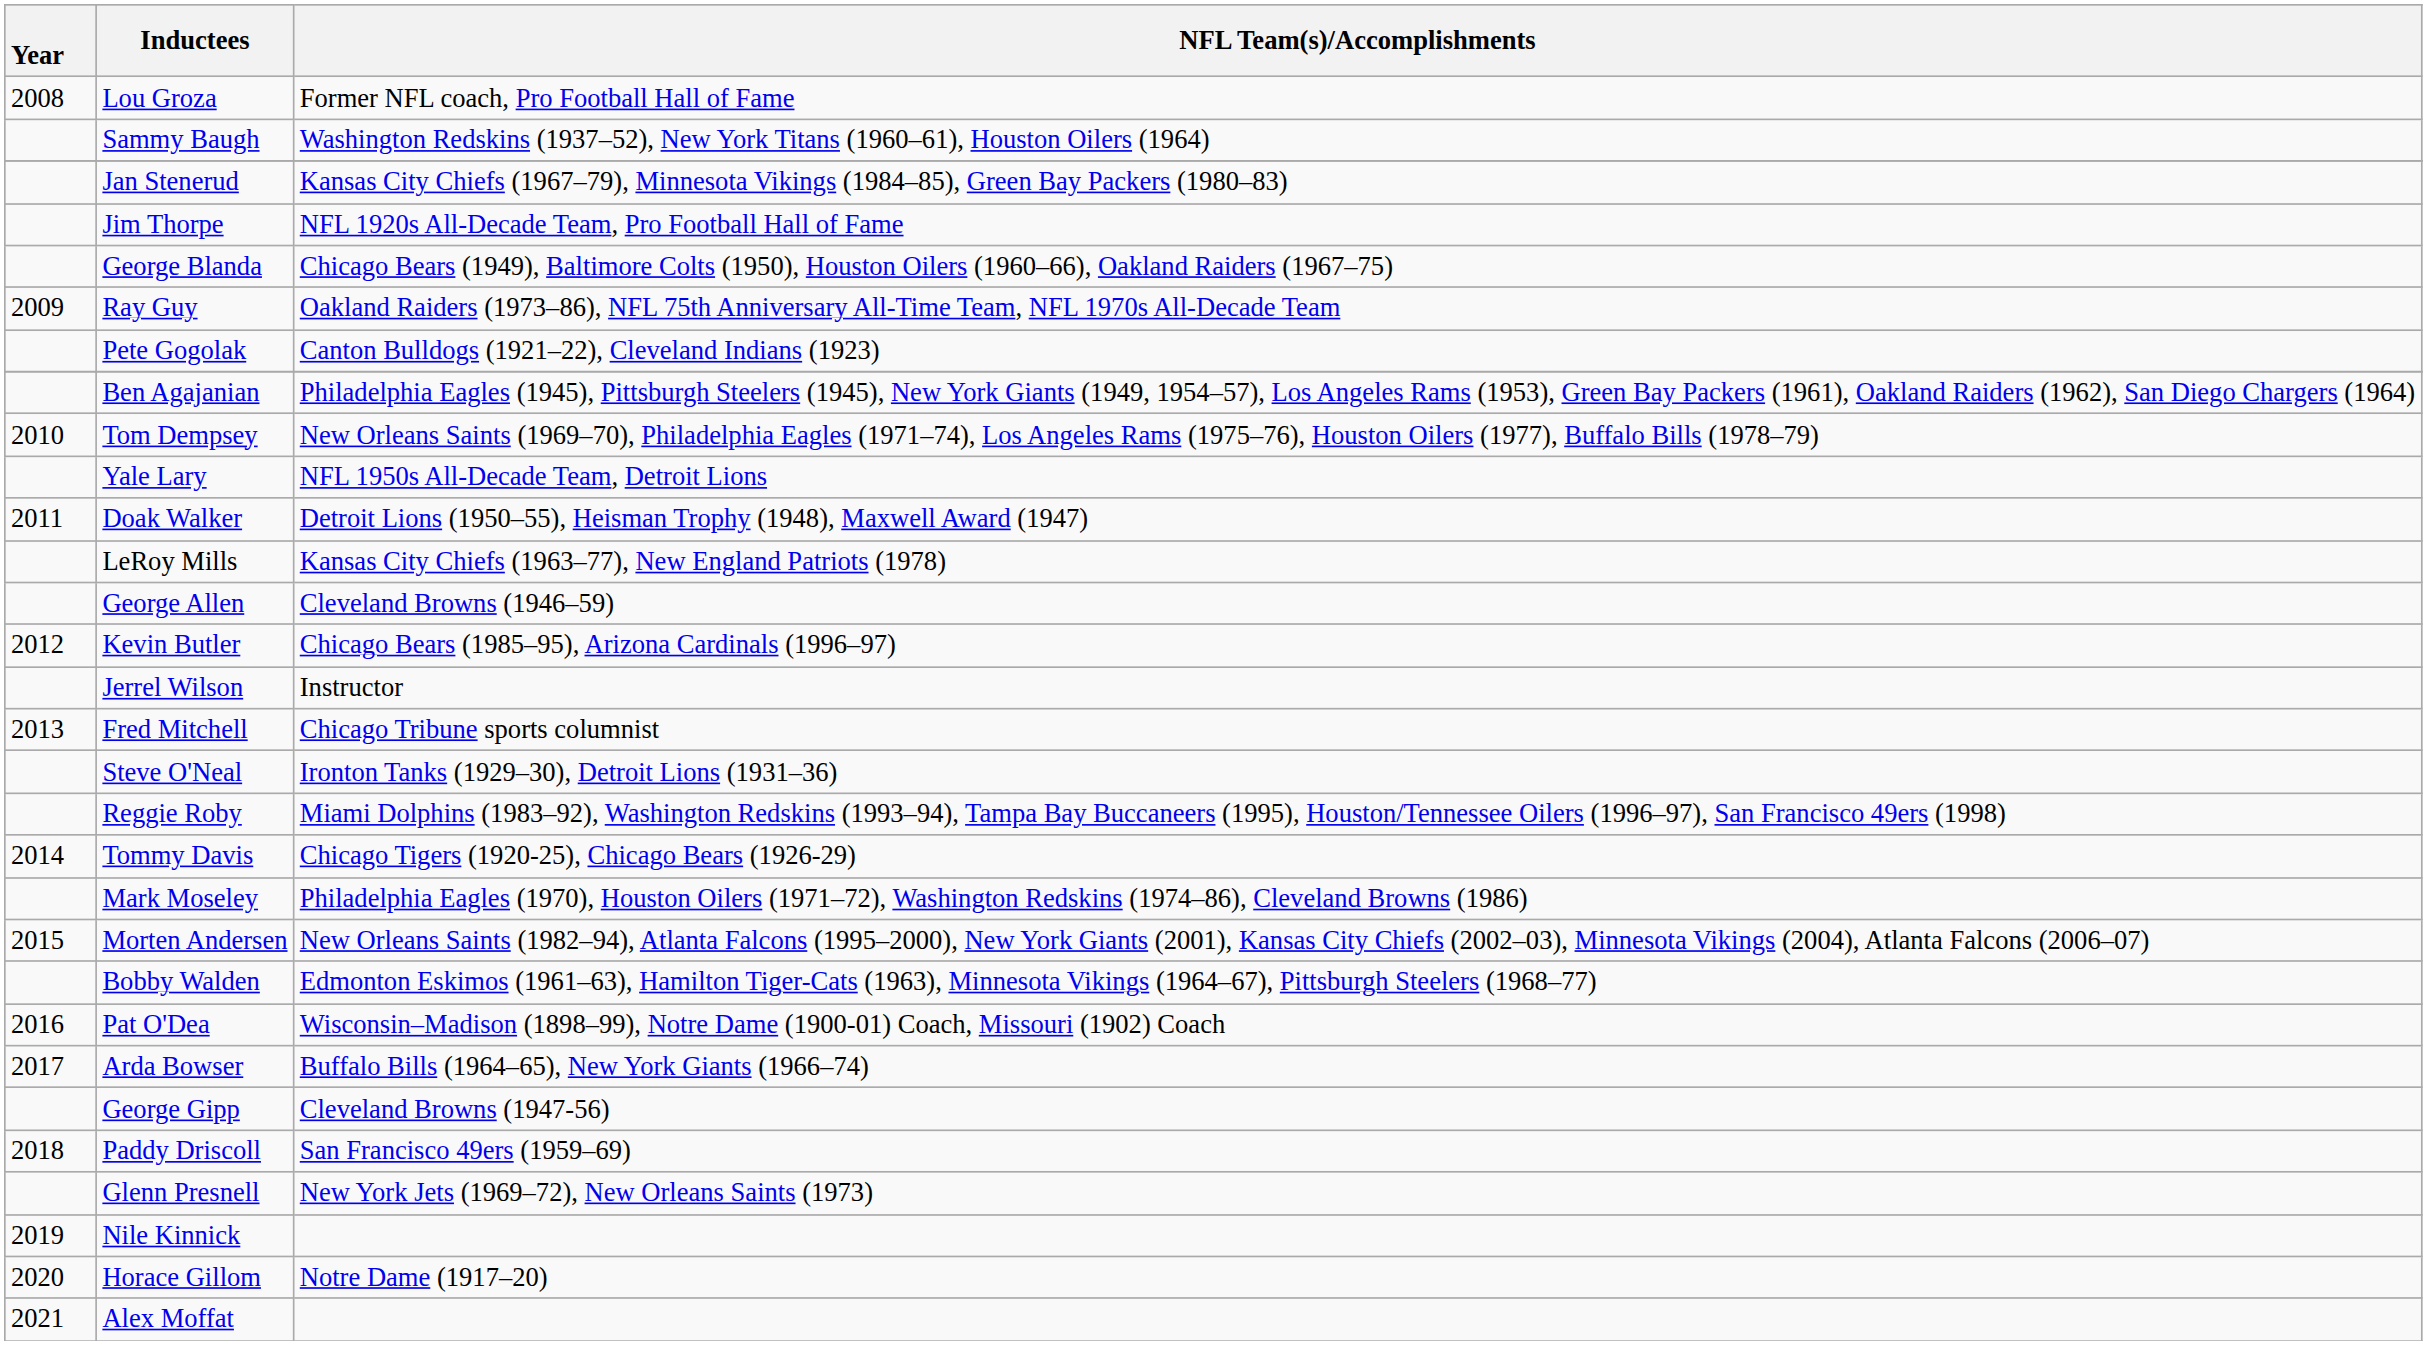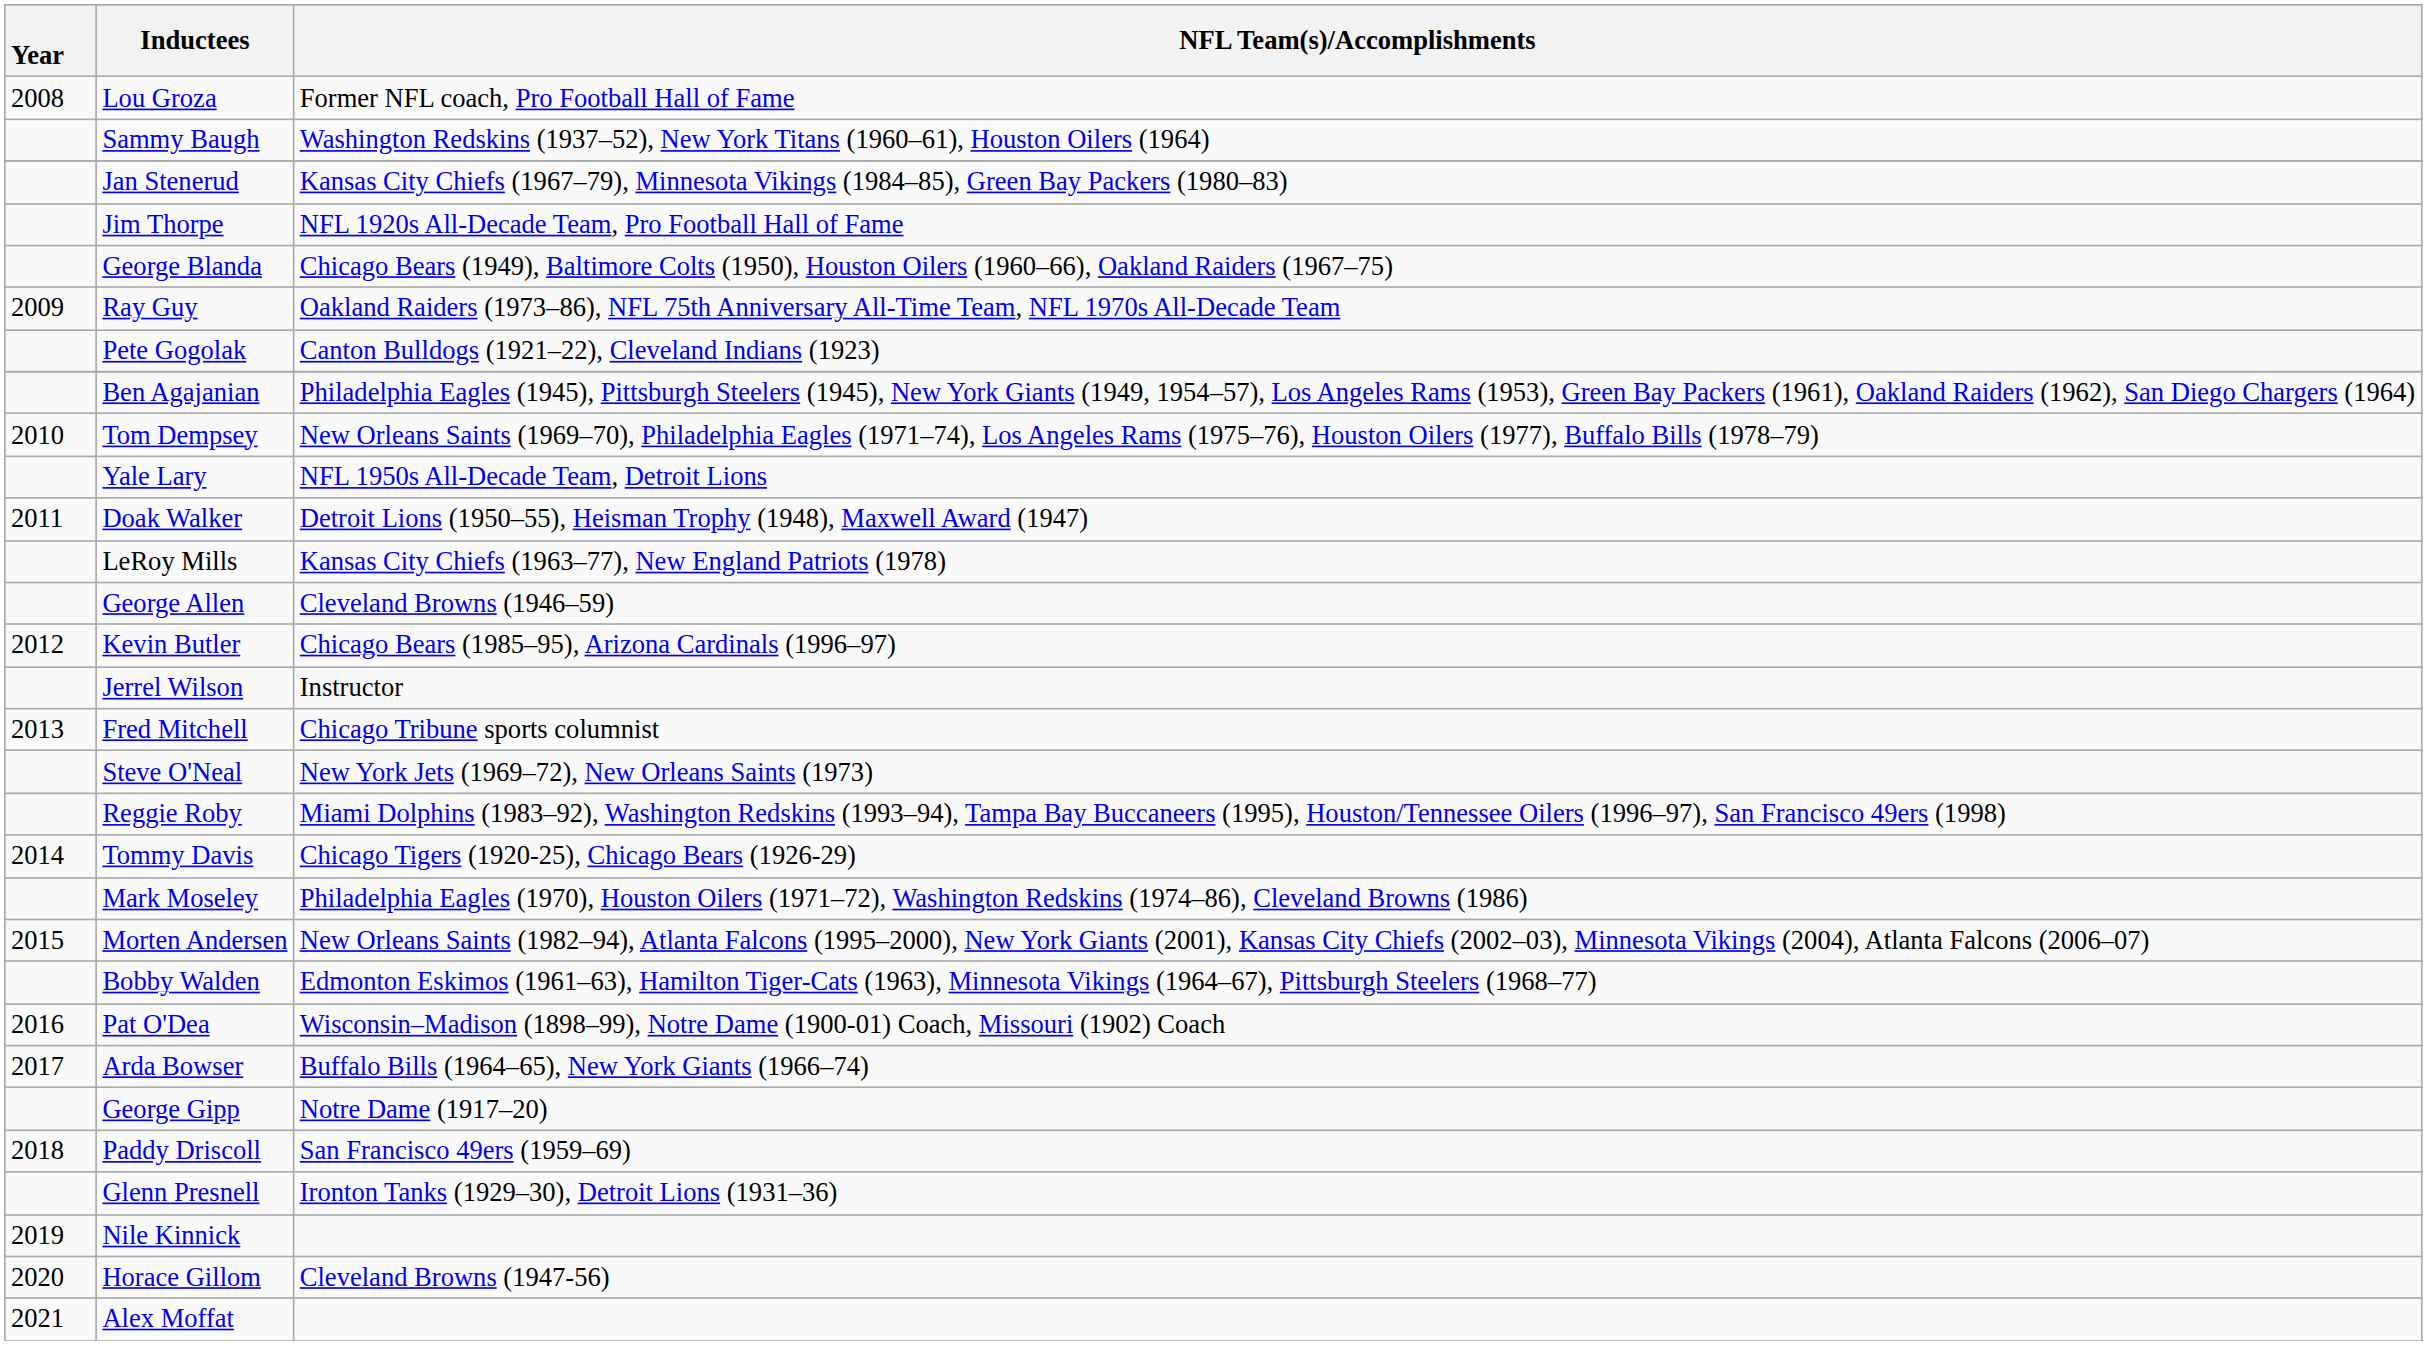 <table class="wikitable">
 <tr>
 <th bgcolor="#e5e5e5"><br> Year    </th>
 <th bgcolor="#e5e5e5">Inductees</th>
 <th>NFL Team(s)/Accomplishments</th>
 </tr>
 <tr>
 <td>2008</td>
 <td><a href='#'>Lou Groza</a></td>
 <td>Former NFL coach, <a href='#'>Pro Football Hall of Fame</a></td>
 </tr>
 <tr>
 <td></td>
 <td><a href='#'>Sammy Baugh</a></td>
 <td><a href='#'>Washington Redskins</a> (1937–52), <a href='#'>New York Titans</a> (1960–61), <a href='#'>Houston Oilers</a> (1964)</td>
 </tr>
 <tr>
 </tr>
 <tr>
 <td></td>
 <td><a href='#'>Jan Stenerud</a></td>
 <td><a href='#'>Kansas City Chiefs</a> (1967–79), <a href='#'>Minnesota Vikings</a> (1984–85), <a href='#'>Green Bay Packers</a> (1980–83)</td>
 </tr>
 <tr>
 <td></td>
 <td><a href='#'>Jim Thorpe</a></td>
 <td><a href='#'>NFL 1920s All-Decade Team</a>, <a href='#'>Pro Football Hall of Fame</a></td>
 </tr>
 <tr>
 <td></td>
 <td><a href='#'>George Blanda</a></td>
 <td><a href='#'>Chicago Bears</a> (1949), <a href='#'>Baltimore Colts</a> (1950), <a href='#'>Houston Oilers</a> (1960–66), <a href='#'>Oakland Raiders</a> (1967–75)</td>
 </tr>
 <tr>
 <td>2009</td>
 <td><a href='#'>Ray Guy</a></td>
 <td><a href='#'>Oakland Raiders</a> (1973–86), <a href='#'>NFL 75th Anniversary All-Time Team</a>, <a href='#'>NFL 1970s All-Decade Team</a></td>
 </tr>
 <tr>
 <td></td>
 <td><a href='#'>Pete Gogolak</a></td>
 <td><a href='#'>Canton Bulldogs</a> (1921–22), <a href='#'>Cleveland Indians</a> (1923)</td>
 </tr>
 <tr>
 </tr>
 <tr>
 <td></td>
 <td><a href='#'>Ben Agajanian</a></td>
 <td><a href='#'>Philadelphia Eagles</a> (1945), <a href='#'>Pittsburgh Steelers</a> (1945), <a href='#'>New York Giants</a> (1949, 1954–57), <a href='#'>Los Angeles Rams</a> (1953), <a href='#'>Green Bay Packers</a> (1961), <a href='#'>Oakland Raiders</a> (1962), <a href='#'>San Diego Chargers</a> (1964)</td>
 </tr>
 <tr>
 <td>2010</td>
 <td><a href='#'>Tom Dempsey</a></td>
 <td><a href='#'>New Orleans Saints</a> (1969–70), <a href='#'>Philadelphia Eagles</a> (1971–74), <a href='#'>Los Angeles Rams</a> (1975–76), <a href='#'>Houston Oilers</a> (1977), <a href='#'>Buffalo Bills</a> (1978–79)</td>
 </tr>
 <tr>
 <td></td>
 <td><a href='#'>Yale Lary</a></td>
 <td><a href='#'>NFL 1950s All-Decade Team</a>, <a href='#'>Detroit Lions</a></td>
 </tr>
 <tr>
 <td>2011</td>
 <td><a href='#'>Doak Walker</a></td>
 <td><a href='#'>Detroit Lions</a> (1950–55), <a href='#'>Heisman Trophy</a> (1948), <a href='#'>Maxwell Award</a> (1947)</td>
 </tr>
 <tr>
 <td></td>
 <td>LeRoy Mills</td>
 <td><a href='#'>Kansas City Chiefs</a> (1963–77), <a href='#'>New England Patriots</a> (1978)</td>
 </tr>
 <tr>
 <td></td>
 <td><a href='#'>George Allen</a></td>
 <td><a href='#'>Cleveland Browns</a> (1946–59)</td>
 </tr>
 <tr>
 <td>2012</td>
 <td><a href='#'>Kevin Butler</a></td>
 <td><a href='#'>Chicago Bears</a> (1985–95), <a href='#'>Arizona Cardinals</a> (1996–97)</td>
 </tr>
 <tr>
 <td></td>
 <td><a href='#'>Jerrel Wilson</a></td>
 <td>Instructor</td>
 </tr>
 <tr>
 <td>2013</td>
 <td><a href='#'>Fred Mitchell</a></td>
 <td><a href='#'>Chicago Tribune</a> sports columnist</td>
 </tr>
 <tr>
 <td></td>
 <td><a href='#'>Steve O'Neal</a></td>
-<td><a href='#'>Ironton Tanks</a> (1929–30), <a href='#'>Detroit Lions</a> (1931–36)</td>
+<td><a href='#'>New York Jets</a> (1969–72), <a href='#'>New Orleans Saints</a> (1973)</td>
 </tr>
 <tr>
 <td></td>
 <td><a href='#'>Reggie Roby</a></td>
 <td><a href='#'>Miami Dolphins</a> (1983–92), <a href='#'>Washington Redskins</a> (1993–94), <a href='#'>Tampa Bay Buccaneers</a> (1995), <a href='#'>Houston/Tennessee Oilers</a> (1996–97), <a href='#'>San Francisco 49ers</a> (1998)</td>
 </tr>
 <tr>
 <td>2014</td>
 <td><a href='#'>Tommy Davis</a></td>
 <td><a href='#'>Chicago Tigers</a> (1920-25), <a href='#'>Chicago Bears</a> (1926-29)</td>
 </tr>
 <tr>
 <td></td>
 <td><a href='#'>Mark Moseley</a></td>
 <td><a href='#'>Philadelphia Eagles</a> (1970), <a href='#'>Houston Oilers</a> (1971–72), <a href='#'>Washington Redskins</a> (1974–86), <a href='#'>Cleveland Browns</a> (1986)</td>
 </tr>
 <tr>
 <td>2015</td>
 <td><a href='#'>Morten Andersen</a></td>
 <td><a href='#'>New Orleans Saints</a> (1982–94), <a href='#'>Atlanta Falcons</a> (1995–2000), <a href='#'>New York Giants</a> (2001), <a href='#'>Kansas City Chiefs</a> (2002–03), <a href='#'>Minnesota Vikings</a> (2004), Atlanta Falcons (2006–07)</td>
 </tr>
 <tr>
 <td></td>
 <td><a href='#'>Bobby Walden</a></td>
 <td><a href='#'>Edmonton Eskimos</a> (1961–63), <a href='#'>Hamilton Tiger-Cats</a> (1963), <a href='#'>Minnesota Vikings</a> (1964–67), <a href='#'>Pittsburgh Steelers</a> (1968–77)</td>
 </tr>
 <tr>
 <td>2016</td>
 <td><a href='#'>Pat O'Dea</a></td>
 <td><a href='#'>Wisconsin–Madison</a> (1898–99), <a href='#'>Notre Dame</a> (1900-01) Coach, <a href='#'>Missouri</a> (1902) Coach</td>
 </tr>
 <tr>
 <td>2017</td>
 <td><a href='#'>Arda Bowser</a></td>
 <td><a href='#'>Buffalo Bills</a> (1964–65), <a href='#'>New York Giants</a> (1966–74)</td>
 </tr>
 <tr>
 <td></td>
 <td><a href='#'>George Gipp</a></td>
-<td><a href='#'>Cleveland Browns</a> (1947-56)</td>
+<td><a href='#'>Notre Dame</a> (1917–20)</td>
 </tr>
 <tr>
 <td>2018</td>
 <td><a href='#'>Paddy Driscoll</a></td>
 <td><a href='#'>San Francisco 49ers</a> (1959–69)</td>
 </tr>
 <tr>
 <td></td>
 <td><a href='#'>Glenn Presnell</a></td>
-<td><a href='#'>New York Jets</a> (1969–72), <a href='#'>New Orleans Saints</a> (1973)</td>
+<td><a href='#'>Ironton Tanks</a> (1929–30), <a href='#'>Detroit Lions</a> (1931–36)</td>
 </tr>
 <tr>
 <td>2019</td>
 <td><a href='#'>Nile Kinnick</a></td>
 <td></td>
 </tr>
 <tr>
 <td>2020</td>
 <td><a href='#'>Horace Gillom</a></td>
-<td><a href='#'>Notre Dame</a> (1917–20)</td>
+<td><a href='#'>Cleveland Browns</a> (1947-56)</td>
 </tr>
 <tr>
 <td>2021</td>
 <td><a href='#'>Alex Moffat</a></td>
 <td></td>
 </tr>
 </table>
